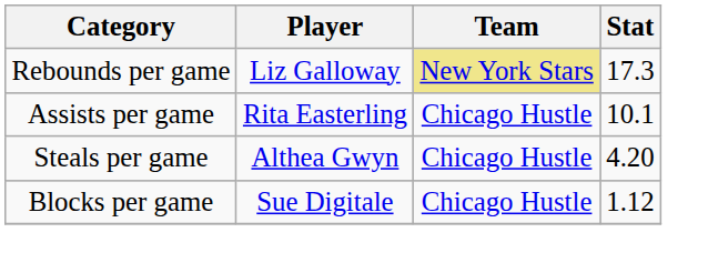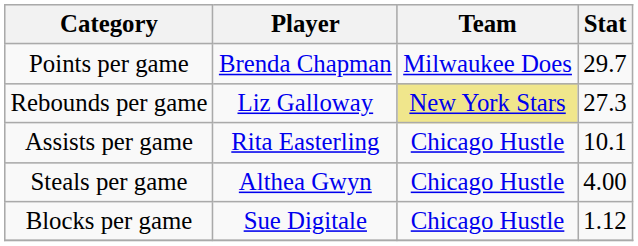 <table class="wikitable" style="text-align:center">
 <tr>
 <th>Category</th>
 <th>Player</th>
 <th>Team</th>
 <th>Stat</th>
 </tr>
 <tr>
+<td>Points per game</td>
+<td><a href='#'>Brenda Chapman</a></td>
+<td><a href='#'>Milwaukee Does</a></td>
+<td>29.7</td>
+</tr>
+<tr>
 <td>Rebounds per game</td>
 <td><a href='#'>Liz Galloway</a></td>
 <td style="background: khaki;"><a href='#'>New York Stars</a></td>
-<td>17.3</td>
+<td>27.3</td>
 </tr>
 <tr>
 <td>Assists per game</td>
 <td><a href='#'>Rita Easterling</a></td>
 <td><a href='#'>Chicago Hustle</a></td>
 <td>10.1</td>
 </tr>
 <tr>
 <td>Steals per game</td>
 <td><a href='#'>Althea Gwyn</a></td>
 <td><a href='#'>Chicago Hustle</a></td>
-<td>4.20</td>
+<td>4.00</td>
 </tr>
 <tr>
 <td>Blocks per game</td>
 <td><a href='#'>Sue Digitale</a></td>
 <td><a href='#'>Chicago Hustle</a></td>
 <td>1.12</td>
 </tr>
 <tr>
 </tr>
 </table>
